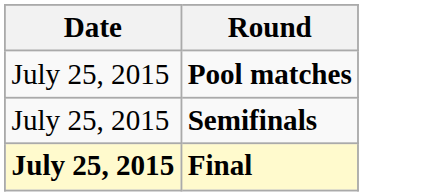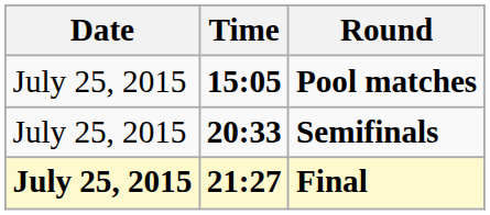 <table class="wikitable">
 <tr>
 <th>Date</th>
+<th>Time</th>
 <th>Round</th>
 </tr>
 <tr>
 <td>July 25, 2015</td>
+<td><strong>15:05</strong></td>
 <td><strong>Pool matches</strong></td>
 </tr>
 <tr>
 <td>July 25, 2015</td>
+<td><strong>20:33</strong></td>
 <td><strong>Semifinals</strong></td>
 </tr>
 <tr style=background:lemonchiffon>
 <td><strong>July 25, 2015</strong></td>
+<td><strong>21:27</strong></td>
 <td><strong>Final</strong></td>
 </tr>
 </table>
